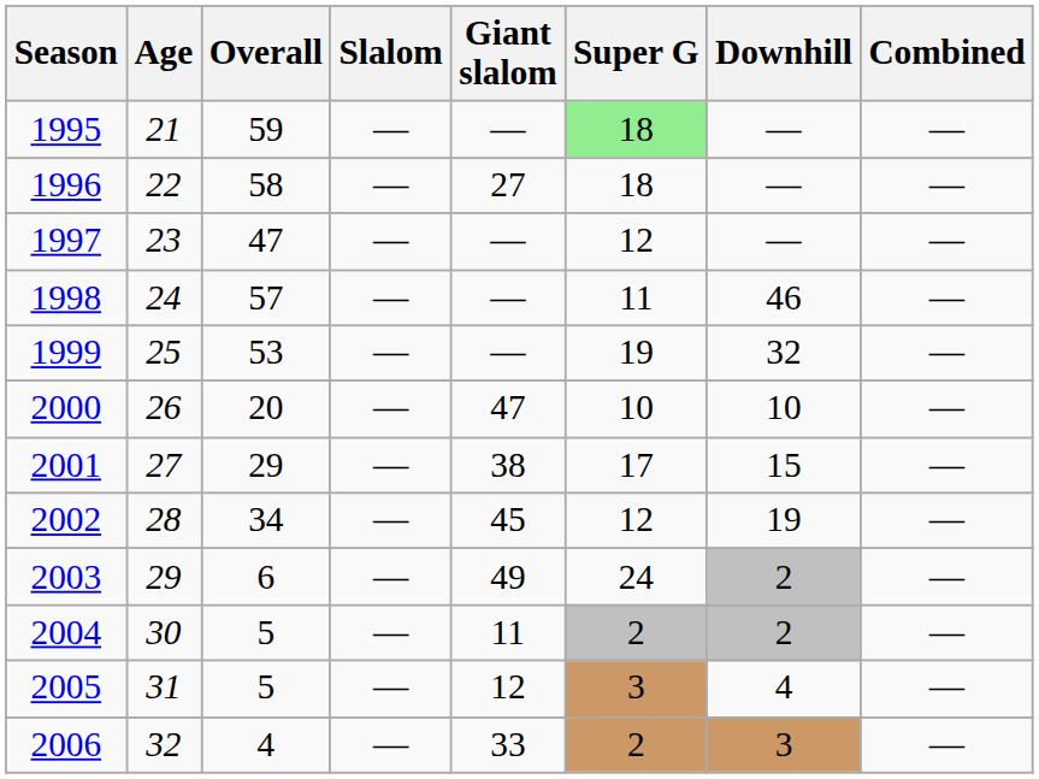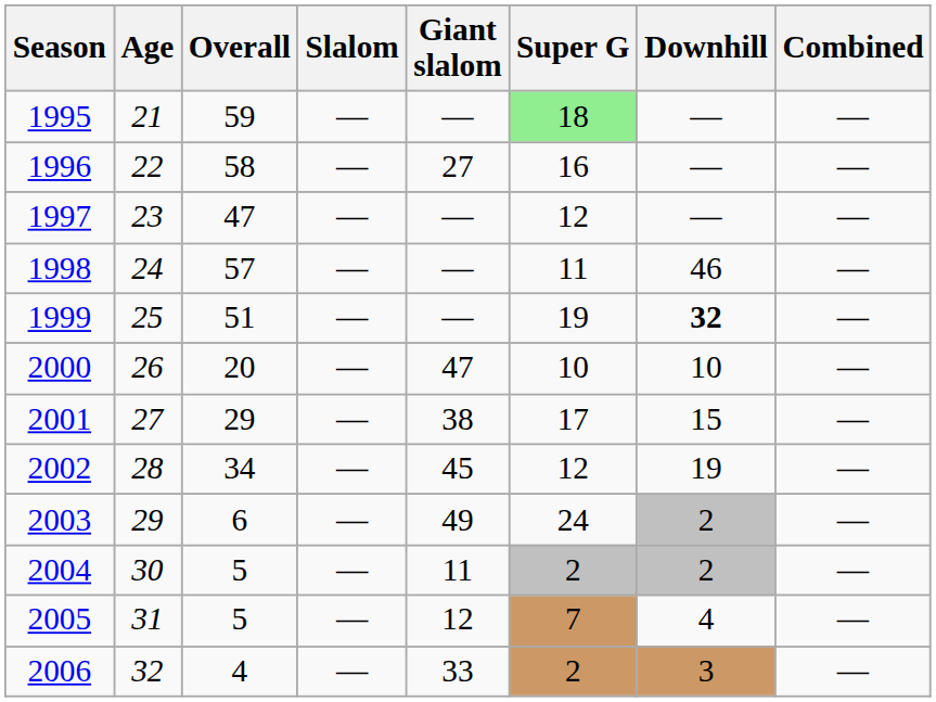 <table class=wikitable style="text-align:center">
 <tr>
 <th>Season</th>
 <th>Age</th>
 <th>Overall</th>
 <th>Slalom</th>
 <th>Giant<br>slalom</th>
 <th>Super G</th>
 <th>Downhill</th>
 <th>Combined</th>
 </tr>
 <tr>
 <td><a href='#'>1995</a></td>
 <td><em>21</em></td>
 <td>59</td>
 <td>—</td>
 <td>—</td>
 <td style="background: lightgreen;">18</td>
 <td>—</td>
 <td>—</td>
 </tr>
 <tr>
 <td><a href='#'>1996</a></td>
 <td><em>22</em></td>
 <td>58</td>
 <td>—</td>
 <td>27</td>
-<td>18</td>
+<td>16</td>
 <td>—</td>
 <td>—</td>
 </tr>
 <tr>
 <td><a href='#'>1997</a></td>
 <td><em>23</em></td>
 <td>47</td>
 <td>—</td>
 <td>—</td>
 <td>12</td>
 <td>—</td>
 <td>—</td>
 </tr>
 <tr>
 <td><a href='#'>1998</a></td>
 <td><em>24</em></td>
 <td>57</td>
 <td>—</td>
 <td>—</td>
 <td>11</td>
 <td>46</td>
 <td>—</td>
 </tr>
 <tr>
 <td><a href='#'>1999</a></td>
 <td><em>25</em></td>
-<td>53</td>
+<td>51</td>
 <td>—</td>
 <td>—</td>
 <td>19</td>
-<td>32</td>
+<td><strong>32</strong></td>
 <td>—</td>
 </tr>
 <tr>
 <td><a href='#'>2000</a></td>
 <td><em>26</em></td>
 <td>20</td>
 <td>—</td>
 <td>47</td>
 <td>10</td>
 <td>10</td>
 <td>—</td>
 </tr>
 <tr>
 <td><a href='#'>2001</a></td>
 <td><em>27</em></td>
 <td>29</td>
 <td>—</td>
 <td>38</td>
 <td>17</td>
 <td>15</td>
 <td>—</td>
 </tr>
 <tr>
 <td><a href='#'>2002</a></td>
 <td><em>28</em></td>
 <td>34</td>
 <td>—</td>
 <td>45</td>
 <td>12</td>
 <td>19</td>
 <td>—</td>
 </tr>
 <tr>
 <td><a href='#'>2003</a></td>
 <td><em>29</em></td>
 <td>6</td>
 <td>—</td>
 <td>49</td>
 <td>24</td>
 <td style="background:silver;">2</td>
 <td>—</td>
 </tr>
 <tr>
 <td><a href='#'>2004</a></td>
 <td><em>30</em></td>
 <td>5</td>
 <td>—</td>
 <td>11</td>
 <td style="background:silver;">2</td>
 <td style="background:silver;">2</td>
 <td>—</td>
 </tr>
 <tr>
 <td><a href='#'>2005</a></td>
 <td><em>31</em></td>
 <td>5</td>
 <td>—</td>
 <td>12</td>
-<td style="background:#cc9966;">3</td>
+<td style="background:#cc9966;">7</td>
 <td>4</td>
 <td>—</td>
 </tr>
 <tr>
 <td><a href='#'>2006</a></td>
 <td><em>32</em></td>
 <td>4</td>
 <td>—</td>
 <td>33</td>
 <td style="background:#cc9966;">2</td>
 <td style="background:#cc9966;">3</td>
 <td>—</td>
 </tr>
 </table>
